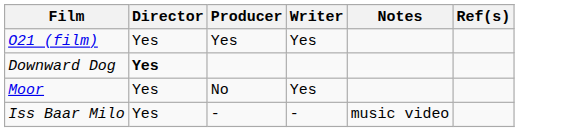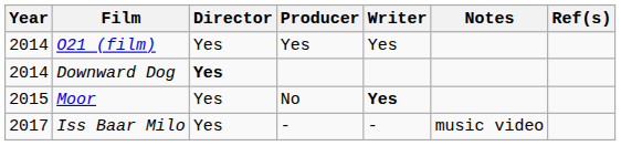 <table class="wikitable">
 <tr>
+<th>Year</th>
 <th>Film</th>
 <th>Director</th>
 <th>Producer</th>
 <th>Writer</th>
 <th>Notes</th>
 <th>Ref(s)</th>
 </tr>
 <tr>
+<td>2014</td>
 <td><em><a href='#'>O21 (film)</a></em></td>
 <td>Yes</td>
 <td>Yes</td>
 <td>Yes</td>
 <td></td>
 <td></td>
 </tr>
 <tr>
+<td>2014</td>
 <td><em>Downward Dog</em></td>
 <td><strong>Yes</strong></td>
 <td></td>
 <td></td>
 <td></td>
 <td></td>
 </tr>
 <tr>
+<td>2015</td>
 <td><em><a href='#'>Moor</a></em></td>
 <td>Yes</td>
 <td>No</td>
-<td>Yes</td>
+<td><strong>Yes</strong></td>
 <td></td>
 <td></td>
 </tr>
 <tr>
+<td>2017</td>
 <td><em>Iss Baar Milo</em></td>
 <td>Yes</td>
 <td>-</td>
 <td>-</td>
 <td>music video</td>
 <td></td>
 </tr>
 </table>
